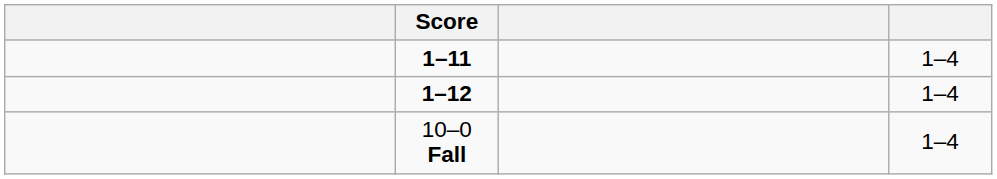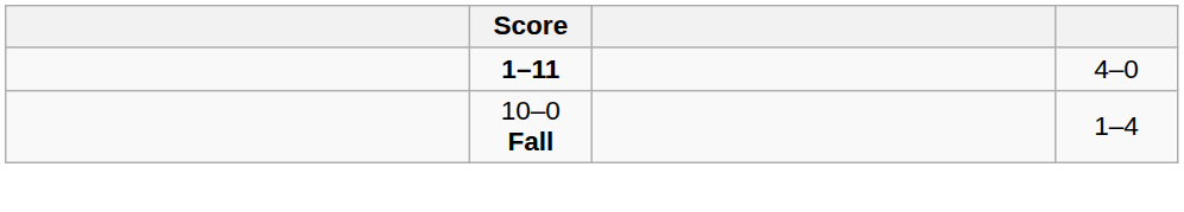 <table class="wikitable" style="text-align: center; ">
 <tr>
 <th align="right" width="270"></th>
 <th width="65">Score</th>
 <th align="left" width="270"></th>
 <th width="65"></th>
 </tr>
 <tr>
 <td align="left"></td>
 <td><strong>1–11</strong></td>
 <td align="left"><strong></strong></td>
-<td>1–4 <strong></strong></td>
-</tr>
-<tr>
-<td align="left"></td>
-<td><strong>1–12</strong></td>
-<td align="left"><strong></strong></td>
-<td>1–4 <strong></strong></td>
+<td>4–0 <strong></strong></td>
 </tr>
 <tr>
 <td align="left"><strong></strong></td>
 <td>10–0 <strong>Fall</strong></td>
 <td align="left"></td>
 <td>1–4 <strong></strong></td>
 </tr>
 </table>
